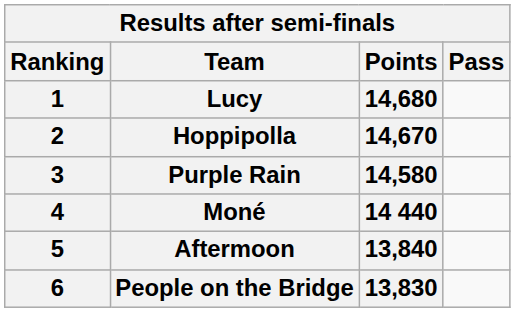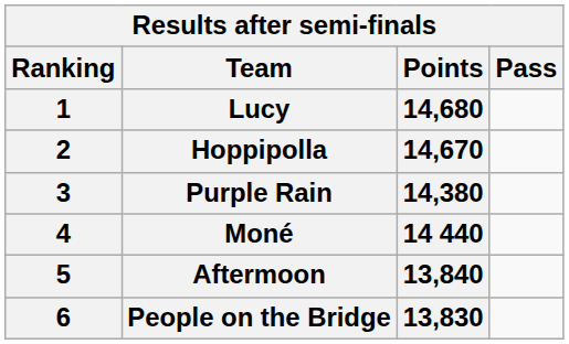 <table class="wikitable plainrowheaders sortable" style="text-align:center;">
 <tr>
 <th colspan="4">Results after semi-finals</th>
 </tr>
 <tr>
 <th>Ranking</th>
 <th>Team</th>
 <th>Points</th>
 <th>Pass</th>
 </tr>
 <tr>
 <th>1</th>
 <th>Lucy</th>
 <th>14,680</th>
 <td></td>
 </tr>
 <tr>
 <th>2</th>
 <th>Hoppipolla</th>
 <th>14,670</th>
 <td></td>
 </tr>
 <tr>
 <th>3</th>
 <th>Purple Rain</th>
-<th>14,580</th>
+<th>14,380</th>
 <td></td>
 </tr>
 <tr>
 <th>4</th>
 <th>Moné</th>
 <th>14 440</th>
 <td></td>
 </tr>
 <tr>
 <th>5</th>
 <th>Aftermoon</th>
 <th>13,840</th>
 <td></td>
 </tr>
 <tr>
 <th>6</th>
 <th>People on the Bridge</th>
 <th>13,830</th>
 <td></td>
 </tr>
 </table>
